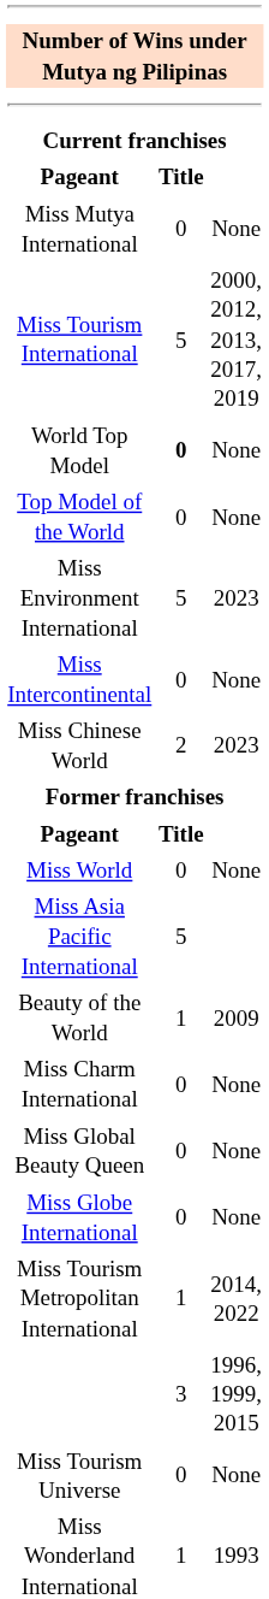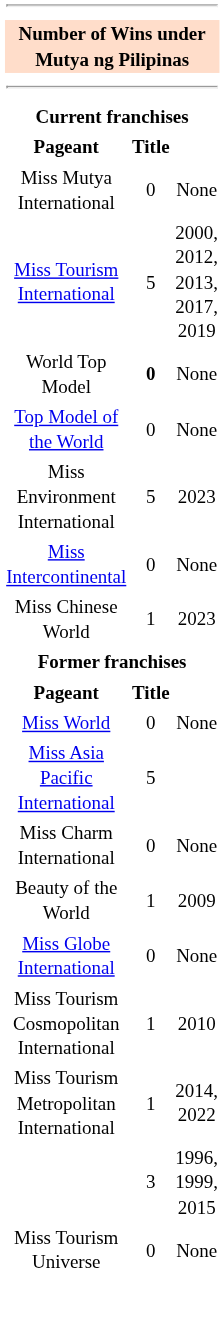 <table class="toccolour" style="width: 20em; float:right; margin-left:1em; font-size:83%; line-height:1.3em; width:20%; text-align:center;">
 <tr>
 <td colspan="3"><hr></td>
 </tr>
 <tr>
 <th colspan="3" style="text-align:center; background:#FFDDCA;">Number of Wins under Mutya ng Pilipinas</th>
 </tr>
 <tr>
 <td colspan="3"><hr></td>
 </tr>
 <tr>
 <th colspan="3" style="text-align:center;">Current franchises</th>
 </tr>
 <tr>
 <th scope="col">Pageant</th>
 <th>Title</th>
 <th></th>
 </tr>
 <tr>
 <td>Miss Mutya International</td>
 <td>0</td>
 <td>None</td>
 </tr>
 <tr>
 <td><a href='#'>Miss Tourism International</a></td>
 <td>5</td>
 <td>2000, 2012, 2013, 2017, 2019</td>
 </tr>
 <tr>
 <td>World Top Model</td>
 <td><strong>0</strong></td>
 <td>None</td>
 </tr>
 <tr>
 <td><a href='#'>Top Model of the World</a></td>
 <td>0</td>
 <td>None</td>
 </tr>
 <tr>
 <td>Miss Environment International</td>
 <td>5</td>
 <td>2023</td>
 </tr>
 <tr>
 <td><a href='#'>Miss Intercontinental</a></td>
 <td>0</td>
 <td>None</td>
 </tr>
 <tr>
 <td>Miss Chinese World</td>
-<td>2</td>
+<td>1</td>
 <td>2023</td>
 </tr>
 <tr>
 <th colspan="3" style="text-align:center;">Former franchises</th>
 </tr>
 <tr>
 <th scope="col">Pageant</th>
 <th>Title</th>
 <th></th>
 </tr>
 <tr>
 <td><a href='#'>Miss World</a></td>
 <td>0</td>
 <td>None</td>
 </tr>
 <tr>
 <td><a href='#'>Miss Asia Pacific International</a></td>
 <td>5</td>
 <td></td>
 </tr>
 <tr>
+<td>Miss Charm International</td>
+<td>0</td>
+<td>None</td>
+</tr>
+<tr>
 <td>Beauty of the World</td>
 <td>1</td>
 <td>2009</td>
 </tr>
 <tr>
-<td>Miss Charm International</td>
+<td><a href='#'>Miss Globe International</a></td>
 <td>0</td>
 <td>None</td>
 </tr>
 <tr>
-<td>Miss Global Beauty Queen</td>
-<td>0</td>
-<td>None</td>
-</tr>
-<tr>
-<td><a href='#'>Miss Globe International</a></td>
-<td>0</td>
-<td>None</td>
+<td>Miss Tourism Cosmopolitan International</td>
+<td>1</td>
+<td>2010</td>
 </tr>
 <tr>
 <td>Miss Tourism Metropolitan International</td>
 <td>1</td>
 <td>2014, 2022</td>
 </tr>
 <tr>
 <td></td>
 <td>3</td>
 <td>1996, 1999, 2015</td>
 </tr>
 <tr>
 <td>Miss Tourism Universe</td>
 <td>0</td>
 <td>None</td>
 </tr>
-<tr>
-<td>Miss Wonderland International</td>
-<td>1</td>
-<td>1993</td>
-</tr>
 </table>
